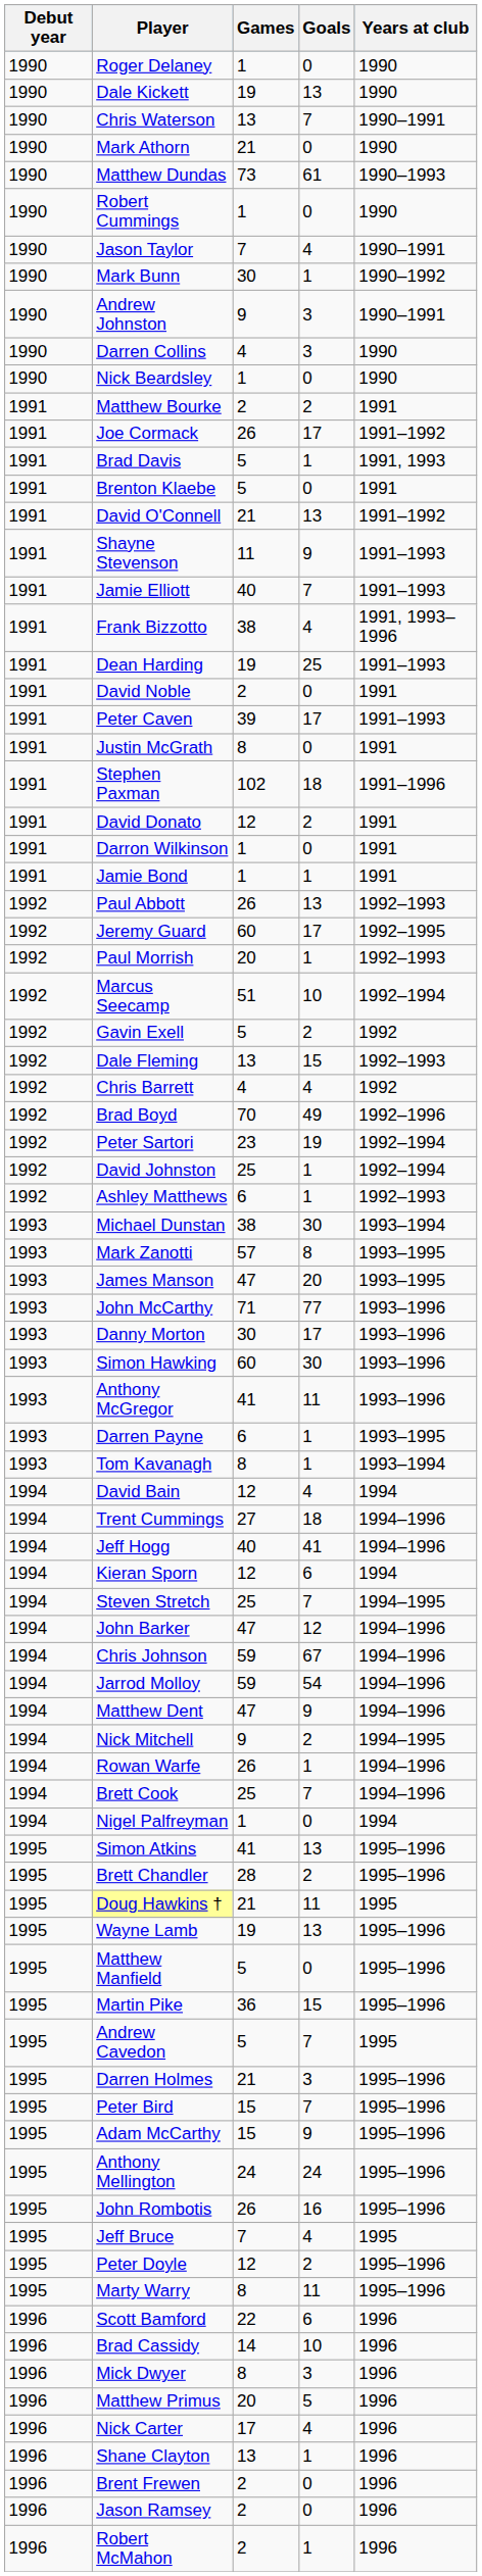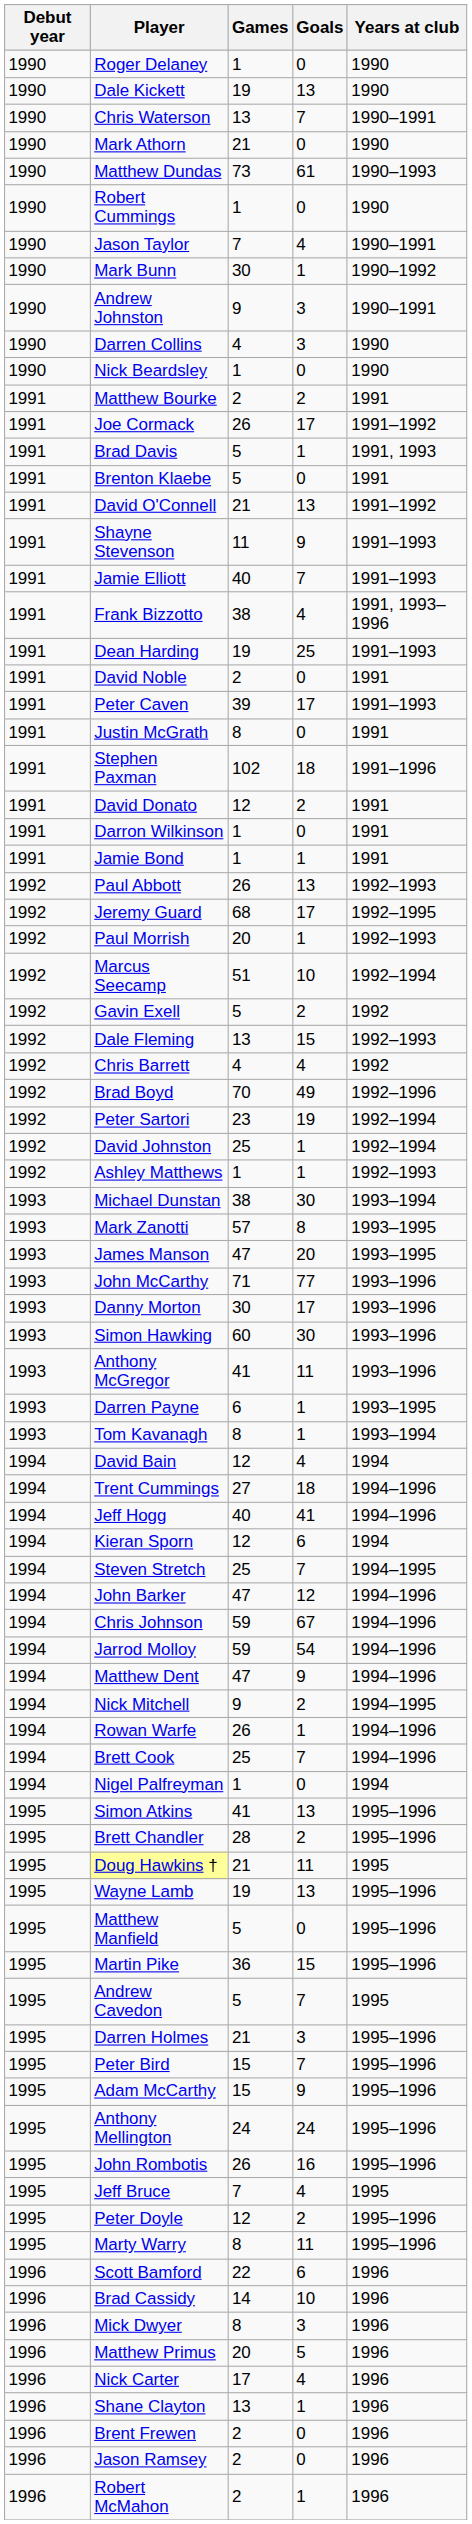 <table class="wikitable sortable" style="width:70%;">
 <tr style="background:#87cefa;">
 <th>Debut year</th>
 <th>Player</th>
 <th>Games</th>
 <th>Goals</th>
 <th>Years at club</th>
 </tr>
 <tr>
 <td>1990</td>
 <td><a href='#'>Roger Delaney</a></td>
 <td>1</td>
 <td>0</td>
 <td>1990</td>
 </tr>
 <tr>
 <td>1990</td>
 <td><a href='#'>Dale Kickett</a></td>
 <td>19</td>
 <td>13</td>
 <td>1990</td>
 </tr>
 <tr>
 <td>1990</td>
 <td><a href='#'>Chris Waterson</a></td>
 <td>13</td>
 <td>7</td>
 <td>1990–1991</td>
 </tr>
 <tr>
 <td>1990</td>
 <td><a href='#'>Mark Athorn</a></td>
 <td>21</td>
 <td>0</td>
 <td>1990</td>
 </tr>
 <tr>
 <td>1990</td>
 <td><a href='#'>Matthew Dundas</a></td>
 <td>73</td>
 <td>61</td>
 <td>1990–1993</td>
 </tr>
 <tr>
 <td>1990</td>
 <td><a href='#'>Robert Cummings</a></td>
 <td>1</td>
 <td>0</td>
 <td>1990</td>
 </tr>
 <tr>
 <td>1990</td>
 <td><a href='#'>Jason Taylor</a></td>
 <td>7</td>
 <td>4</td>
 <td>1990–1991</td>
 </tr>
 <tr>
 <td>1990</td>
 <td><a href='#'>Mark Bunn</a></td>
 <td>30</td>
 <td>1</td>
 <td>1990–1992</td>
 </tr>
 <tr>
 <td>1990</td>
 <td><a href='#'>Andrew Johnston</a></td>
 <td>9</td>
 <td>3</td>
 <td>1990–1991</td>
 </tr>
 <tr>
 <td>1990</td>
 <td><a href='#'>Darren Collins</a></td>
 <td>4</td>
 <td>3</td>
 <td>1990</td>
 </tr>
 <tr>
 <td>1990</td>
 <td><a href='#'>Nick Beardsley</a></td>
 <td>1</td>
 <td>0</td>
 <td>1990</td>
 </tr>
 <tr>
 <td>1991</td>
 <td><a href='#'>Matthew Bourke</a></td>
 <td>2</td>
 <td>2</td>
 <td>1991</td>
 </tr>
 <tr>
 <td>1991</td>
 <td><a href='#'>Joe Cormack</a></td>
 <td>26</td>
 <td>17</td>
 <td>1991–1992</td>
 </tr>
 <tr>
 <td>1991</td>
 <td><a href='#'>Brad Davis</a></td>
 <td>5</td>
 <td>1</td>
 <td>1991, 1993</td>
 </tr>
 <tr>
 <td>1991</td>
 <td><a href='#'>Brenton Klaebe</a></td>
 <td>5</td>
 <td>0</td>
 <td>1991</td>
 </tr>
 <tr>
 <td>1991</td>
 <td><a href='#'>David O'Connell</a></td>
 <td>21</td>
 <td>13</td>
 <td>1991–1992</td>
 </tr>
 <tr>
 <td>1991</td>
 <td><a href='#'>Shayne Stevenson</a></td>
 <td>11</td>
 <td>9</td>
 <td>1991–1993</td>
 </tr>
 <tr>
 <td>1991</td>
 <td><a href='#'>Jamie Elliott</a></td>
 <td>40</td>
 <td>7</td>
 <td>1991–1993</td>
 </tr>
 <tr>
 <td>1991</td>
 <td><a href='#'>Frank Bizzotto</a></td>
 <td>38</td>
 <td>4</td>
 <td>1991, 1993–1996</td>
 </tr>
 <tr>
 <td>1991</td>
 <td><a href='#'>Dean Harding</a></td>
 <td>19</td>
 <td>25</td>
 <td>1991–1993</td>
 </tr>
 <tr>
 <td>1991</td>
 <td><a href='#'>David Noble</a></td>
 <td>2</td>
 <td>0</td>
 <td>1991</td>
 </tr>
 <tr>
 <td>1991</td>
 <td><a href='#'>Peter Caven</a></td>
 <td>39</td>
 <td>17</td>
 <td>1991–1993</td>
 </tr>
 <tr>
 <td>1991</td>
 <td><a href='#'>Justin McGrath</a></td>
 <td>8</td>
 <td>0</td>
 <td>1991</td>
 </tr>
 <tr>
 <td>1991</td>
 <td><a href='#'>Stephen Paxman</a></td>
 <td>102</td>
 <td>18</td>
 <td>1991–1996</td>
 </tr>
 <tr>
 <td>1991</td>
 <td><a href='#'>David Donato</a></td>
 <td>12</td>
 <td>2</td>
 <td>1991</td>
 </tr>
 <tr>
 <td>1991</td>
 <td><a href='#'>Darron Wilkinson</a></td>
 <td>1</td>
 <td>0</td>
 <td>1991</td>
 </tr>
 <tr>
 <td>1991</td>
 <td><a href='#'>Jamie Bond</a></td>
 <td>1</td>
 <td>1</td>
 <td>1991</td>
 </tr>
 <tr>
 <td>1992</td>
 <td><a href='#'>Paul Abbott</a></td>
 <td>26</td>
 <td>13</td>
 <td>1992–1993</td>
 </tr>
 <tr>
 <td>1992</td>
 <td><a href='#'>Jeremy Guard</a></td>
-<td>60</td>
+<td>68</td>
 <td>17</td>
 <td>1992–1995</td>
 </tr>
 <tr>
 <td>1992</td>
 <td><a href='#'>Paul Morrish</a></td>
 <td>20</td>
 <td>1</td>
 <td>1992–1993</td>
 </tr>
 <tr>
 <td>1992</td>
 <td><a href='#'>Marcus Seecamp</a></td>
 <td>51</td>
 <td>10</td>
 <td>1992–1994</td>
 </tr>
 <tr>
 <td>1992</td>
 <td><a href='#'>Gavin Exell</a></td>
 <td>5</td>
 <td>2</td>
 <td>1992</td>
 </tr>
 <tr>
 <td>1992</td>
 <td><a href='#'>Dale Fleming</a></td>
 <td>13</td>
 <td>15</td>
 <td>1992–1993</td>
 </tr>
 <tr>
 <td>1992</td>
 <td><a href='#'>Chris Barrett</a></td>
 <td>4</td>
 <td>4</td>
 <td>1992</td>
 </tr>
 <tr>
 <td>1992</td>
 <td><a href='#'>Brad Boyd</a></td>
 <td>70</td>
 <td>49</td>
 <td>1992–1996</td>
 </tr>
 <tr>
 <td>1992</td>
 <td><a href='#'>Peter Sartori</a></td>
 <td>23</td>
 <td>19</td>
 <td>1992–1994</td>
 </tr>
 <tr>
 <td>1992</td>
 <td><a href='#'>David Johnston</a></td>
 <td>25</td>
 <td>1</td>
 <td>1992–1994</td>
 </tr>
 <tr>
 <td>1992</td>
 <td><a href='#'>Ashley Matthews</a></td>
-<td>6</td>
+<td>1</td>
 <td>1</td>
 <td>1992–1993</td>
 </tr>
 <tr>
 <td>1993</td>
 <td><a href='#'>Michael Dunstan</a></td>
 <td>38</td>
 <td>30</td>
 <td>1993–1994</td>
 </tr>
 <tr>
 <td>1993</td>
 <td><a href='#'>Mark Zanotti</a></td>
 <td>57</td>
 <td>8</td>
 <td>1993–1995</td>
 </tr>
 <tr>
 <td>1993</td>
 <td><a href='#'>James Manson</a></td>
 <td>47</td>
 <td>20</td>
 <td>1993–1995</td>
 </tr>
 <tr>
 <td>1993</td>
 <td><a href='#'>John McCarthy</a></td>
 <td>71</td>
 <td>77</td>
 <td>1993–1996</td>
 </tr>
 <tr>
 <td>1993</td>
 <td><a href='#'>Danny Morton</a></td>
 <td>30</td>
 <td>17</td>
 <td>1993–1996</td>
 </tr>
 <tr>
 <td>1993</td>
 <td><a href='#'>Simon Hawking</a></td>
 <td>60</td>
 <td>30</td>
 <td>1993–1996</td>
 </tr>
 <tr>
 <td>1993</td>
 <td><a href='#'>Anthony McGregor</a></td>
 <td>41</td>
 <td>11</td>
 <td>1993–1996</td>
 </tr>
 <tr>
 <td>1993</td>
 <td><a href='#'>Darren Payne</a></td>
 <td>6</td>
 <td>1</td>
 <td>1993–1995</td>
 </tr>
 <tr>
 <td>1993</td>
 <td><a href='#'>Tom Kavanagh</a></td>
 <td>8</td>
 <td>1</td>
 <td>1993–1994</td>
 </tr>
 <tr>
 <td>1994</td>
 <td><a href='#'>David Bain</a></td>
 <td>12</td>
 <td>4</td>
 <td>1994</td>
 </tr>
 <tr>
 <td>1994</td>
 <td><a href='#'>Trent Cummings</a></td>
 <td>27</td>
 <td>18</td>
 <td>1994–1996</td>
 </tr>
 <tr>
 <td>1994</td>
 <td><a href='#'>Jeff Hogg</a></td>
 <td>40</td>
 <td>41</td>
 <td>1994–1996</td>
 </tr>
 <tr>
 <td>1994</td>
 <td><a href='#'>Kieran Sporn</a></td>
 <td>12</td>
 <td>6</td>
 <td>1994</td>
 </tr>
 <tr>
 <td>1994</td>
 <td><a href='#'>Steven Stretch</a></td>
 <td>25</td>
 <td>7</td>
 <td>1994–1995</td>
 </tr>
 <tr>
 <td>1994</td>
 <td><a href='#'>John Barker</a></td>
 <td>47</td>
 <td>12</td>
 <td>1994–1996</td>
 </tr>
 <tr>
 <td>1994</td>
 <td><a href='#'>Chris Johnson</a></td>
 <td>59</td>
 <td>67</td>
 <td>1994–1996</td>
 </tr>
 <tr>
 <td>1994</td>
 <td><a href='#'>Jarrod Molloy</a></td>
 <td>59</td>
 <td>54</td>
 <td>1994–1996</td>
 </tr>
 <tr>
 <td>1994</td>
 <td><a href='#'>Matthew Dent</a></td>
 <td>47</td>
 <td>9</td>
 <td>1994–1996</td>
 </tr>
 <tr>
 <td>1994</td>
 <td><a href='#'>Nick Mitchell</a></td>
 <td>9</td>
 <td>2</td>
 <td>1994–1995</td>
 </tr>
 <tr>
 <td>1994</td>
 <td><a href='#'>Rowan Warfe</a></td>
 <td>26</td>
 <td>1</td>
 <td>1994–1996</td>
 </tr>
 <tr>
 <td>1994</td>
 <td><a href='#'>Brett Cook</a></td>
 <td>25</td>
 <td>7</td>
 <td>1994–1996</td>
 </tr>
 <tr>
 <td>1994</td>
 <td><a href='#'>Nigel Palfreyman</a></td>
 <td>1</td>
 <td>0</td>
 <td>1994</td>
 </tr>
 <tr>
 <td>1995</td>
 <td><a href='#'>Simon Atkins</a></td>
 <td>41</td>
 <td>13</td>
 <td>1995–1996</td>
 </tr>
 <tr>
 <td>1995</td>
 <td><a href='#'>Brett Chandler</a></td>
 <td>28</td>
 <td>2</td>
 <td>1995–1996</td>
 </tr>
 <tr>
 <td>1995</td>
 <td style="background:#FFFF99"><a href='#'>Doug Hawkins</a> †</td>
 <td>21</td>
 <td>11</td>
 <td>1995</td>
 </tr>
 <tr>
 <td>1995</td>
 <td><a href='#'>Wayne Lamb</a></td>
 <td>19</td>
 <td>13</td>
 <td>1995–1996</td>
 </tr>
 <tr>
 <td>1995</td>
 <td><a href='#'>Matthew Manfield</a></td>
 <td>5</td>
 <td>0</td>
 <td>1995–1996</td>
 </tr>
 <tr>
 <td>1995</td>
 <td><a href='#'>Martin Pike</a></td>
 <td>36</td>
 <td>15</td>
 <td>1995–1996</td>
 </tr>
 <tr>
 <td>1995</td>
 <td><a href='#'>Andrew Cavedon</a></td>
 <td>5</td>
 <td>7</td>
 <td>1995</td>
 </tr>
 <tr>
 <td>1995</td>
 <td><a href='#'>Darren Holmes</a></td>
 <td>21</td>
 <td>3</td>
 <td>1995–1996</td>
 </tr>
 <tr>
 <td>1995</td>
 <td><a href='#'>Peter Bird</a></td>
 <td>15</td>
 <td>7</td>
 <td>1995–1996</td>
 </tr>
 <tr>
 <td>1995</td>
 <td><a href='#'>Adam McCarthy</a></td>
 <td>15</td>
 <td>9</td>
 <td>1995–1996</td>
 </tr>
 <tr>
 <td>1995</td>
 <td><a href='#'>Anthony Mellington</a></td>
 <td>24</td>
 <td>24</td>
 <td>1995–1996</td>
 </tr>
 <tr>
 <td>1995</td>
 <td><a href='#'>John Rombotis</a></td>
 <td>26</td>
 <td>16</td>
 <td>1995–1996</td>
 </tr>
 <tr>
 <td>1995</td>
 <td><a href='#'>Jeff Bruce</a></td>
 <td>7</td>
 <td>4</td>
 <td>1995</td>
 </tr>
 <tr>
 <td>1995</td>
 <td><a href='#'>Peter Doyle</a></td>
 <td>12</td>
 <td>2</td>
 <td>1995–1996</td>
 </tr>
 <tr>
 <td>1995</td>
 <td><a href='#'>Marty Warry</a></td>
 <td>8</td>
 <td>11</td>
 <td>1995–1996</td>
 </tr>
 <tr>
 <td>1996</td>
 <td><a href='#'>Scott Bamford</a></td>
 <td>22</td>
 <td>6</td>
 <td>1996</td>
 </tr>
 <tr>
 <td>1996</td>
 <td><a href='#'>Brad Cassidy</a></td>
 <td>14</td>
 <td>10</td>
 <td>1996</td>
 </tr>
 <tr>
 <td>1996</td>
 <td><a href='#'>Mick Dwyer</a></td>
 <td>8</td>
 <td>3</td>
 <td>1996</td>
 </tr>
 <tr>
 <td>1996</td>
 <td><a href='#'>Matthew Primus</a></td>
 <td>20</td>
 <td>5</td>
 <td>1996</td>
 </tr>
 <tr>
 <td>1996</td>
 <td><a href='#'>Nick Carter</a></td>
 <td>17</td>
 <td>4</td>
 <td>1996</td>
 </tr>
 <tr>
 <td>1996</td>
 <td><a href='#'>Shane Clayton</a></td>
 <td>13</td>
 <td>1</td>
 <td>1996</td>
 </tr>
 <tr>
 <td>1996</td>
 <td><a href='#'>Brent Frewen</a></td>
 <td>2</td>
 <td>0</td>
 <td>1996</td>
 </tr>
 <tr>
 <td>1996</td>
 <td><a href='#'>Jason Ramsey</a></td>
 <td>2</td>
 <td>0</td>
 <td>1996</td>
 </tr>
 <tr>
 <td>1996</td>
 <td><a href='#'>Robert McMahon</a></td>
 <td>2</td>
 <td>1</td>
 <td>1996</td>
 </tr>
 </table>
